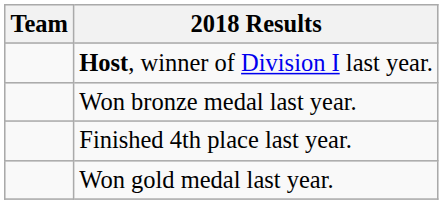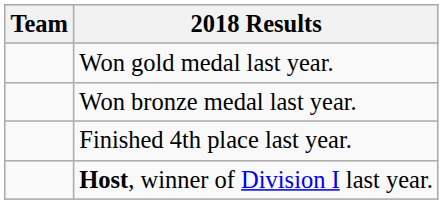 <table class="wikitable">
 <tr>
 <th>Team</th>
 <th>2018 Results</th>
 </tr>
 <tr>
 <td></td>
-<td><strong>Host</strong>, winner of <a href='#'>Division I</a> last year.</td>
+<td>Won gold medal last year.</td>
 </tr>
 <tr>
 <td></td>
 <td>Won bronze medal last year.</td>
 </tr>
 <tr>
 <td></td>
 <td>Finished 4th place last year.</td>
 </tr>
 <tr>
 <td></td>
-<td>Won gold medal last year.</td>
+<td><strong>Host</strong>, winner of <a href='#'>Division I</a> last year.</td>
 </tr>
 </table>
